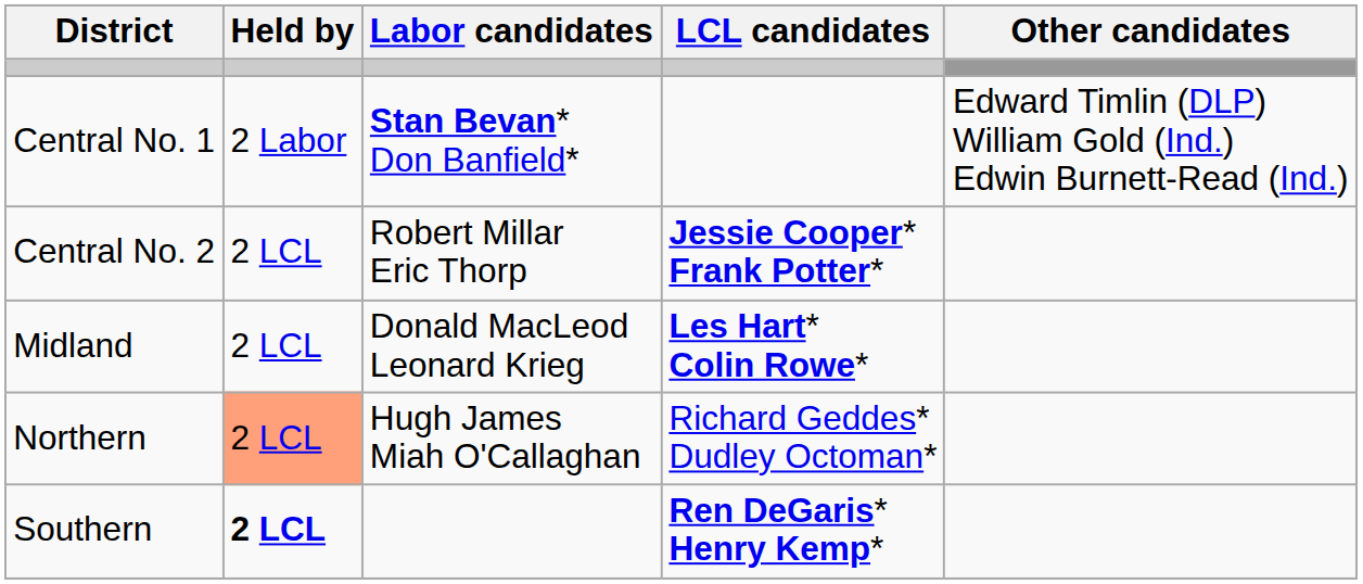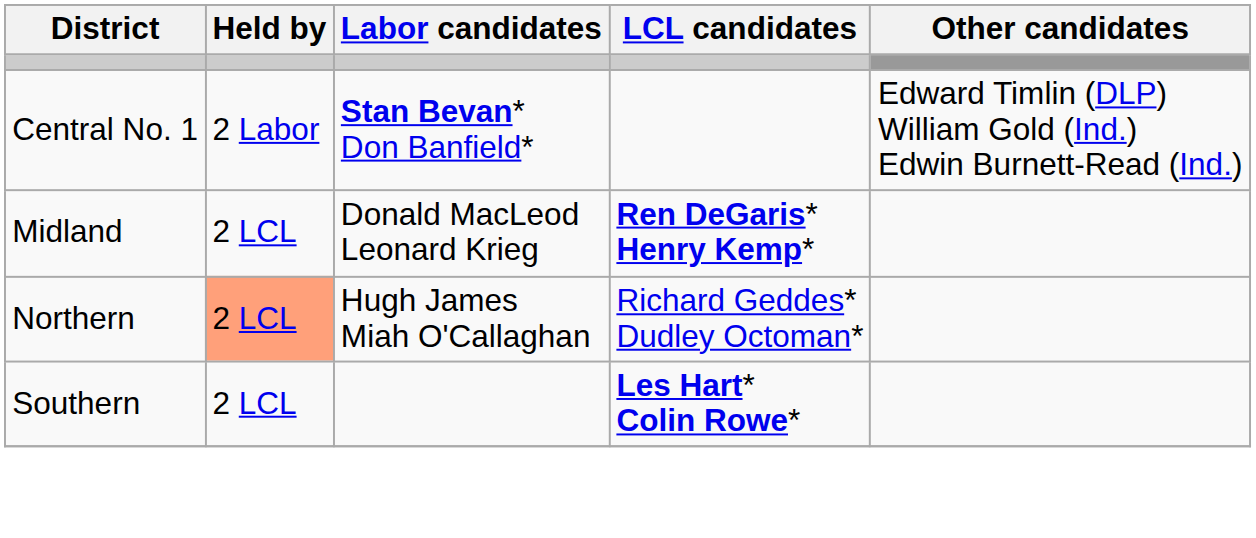 <table class="wikitable">
 <tr>
 <th>District</th>
 <th>Held by</th>
 <th><a href='#'>Labor</a> candidates</th>
 <th><a href='#'>LCL</a> candidates</th>
 <th>Other candidates</th>
 </tr>
 <tr bgcolor="#cccccc">
 <td></td>
 <td></td>
 <td></td>
 <td></td>
 <td bgcolor=#999999></td>
 </tr>
 <tr>
 <td>Central No. 1</td>
 <td>2 <a href='#'>Labor</a></td>
 <td><strong><a href='#'>Stan Bevan</a></strong>* <br> <a href='#'>Don Banfield</a>*</td>
 <td></td>
 <td>Edward Timlin (<a href='#'>DLP</a>) <br> William Gold (<a href='#'>Ind.</a>) <br> Edwin Burnett-Read (<a href='#'>Ind.</a>)</td>
 </tr>
 <tr>
-<td>Central No. 2</td>
-<td>2 <a href='#'>LCL</a></td>
-<td>Robert Millar <br> Eric Thorp</td>
-<td><strong><a href='#'>Jessie Cooper</a></strong>* <br> <strong><a href='#'>Frank Potter</a></strong>*</td>
-<td></td>
-</tr>
-<tr>
 <td>Midland</td>
 <td>2 <a href='#'>LCL</a></td>
 <td>Donald MacLeod <br> Leonard Krieg</td>
-<td><strong><a href='#'>Les Hart</a></strong>* <br> <strong><a href='#'>Colin Rowe</a></strong>*</td>
+<td><strong><a href='#'>Ren DeGaris</a></strong>* <br> <strong><a href='#'>Henry Kemp</a></strong>*</td>
 <td></td>
 </tr>
 <tr>
 <td>Northern</td>
 <td style="background: lightsalmon;">2 <a href='#'>LCL</a></td>
 <td>Hugh James <br> Miah O'Callaghan</td>
 <td><a href='#'>Richard Geddes</a>* <br> <a href='#'>Dudley Octoman</a>*</td>
 <td></td>
 </tr>
 <tr>
 <td>Southern</td>
-<td><strong>2 <a href='#'>LCL</a></strong></td>
+<td>2 <a href='#'>LCL</a></td>
 <td></td>
-<td><strong><a href='#'>Ren DeGaris</a></strong>* <br> <strong><a href='#'>Henry Kemp</a></strong>*</td>
+<td><strong><a href='#'>Les Hart</a></strong>* <br> <strong><a href='#'>Colin Rowe</a></strong>*</td>
 <td></td>
 </tr>
 <tr>
 </tr>
 </table>
